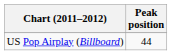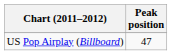 <table class="wikitable sortable">
 <tr>
 <th>Chart (2011–2012)</th>
 <th>Peak<br>position</th>
 </tr>
 <tr>
 </tr>
 <tr>
 </tr>
 <tr>
 </tr>
 <tr>
 </tr>
 <tr>
 </tr>
 <tr>
 </tr>
 <tr>
 <td scope="row">US <a href='#'>Pop Airplay</a> (<em><a href='#'>Billboard</a></em>)</td>
-<td align="center">44</td>
+<td align="center">47</td>
 </tr>
 </table>
